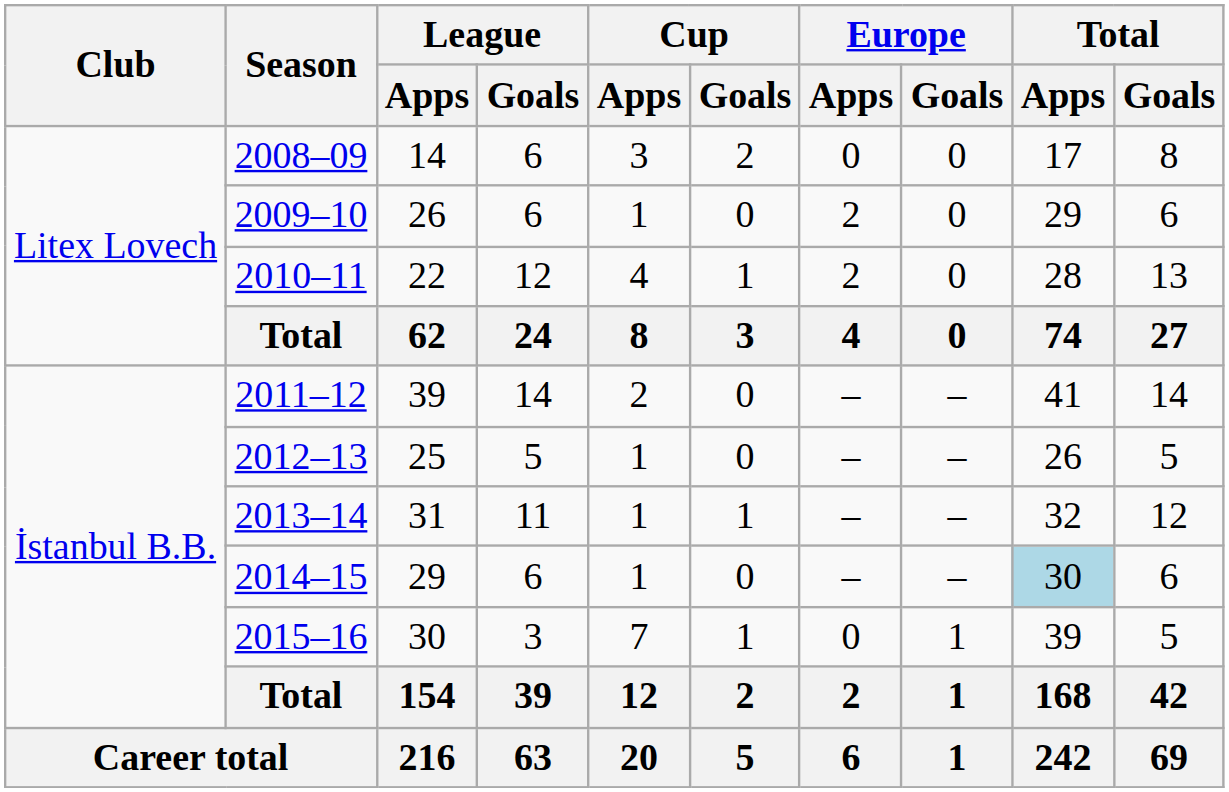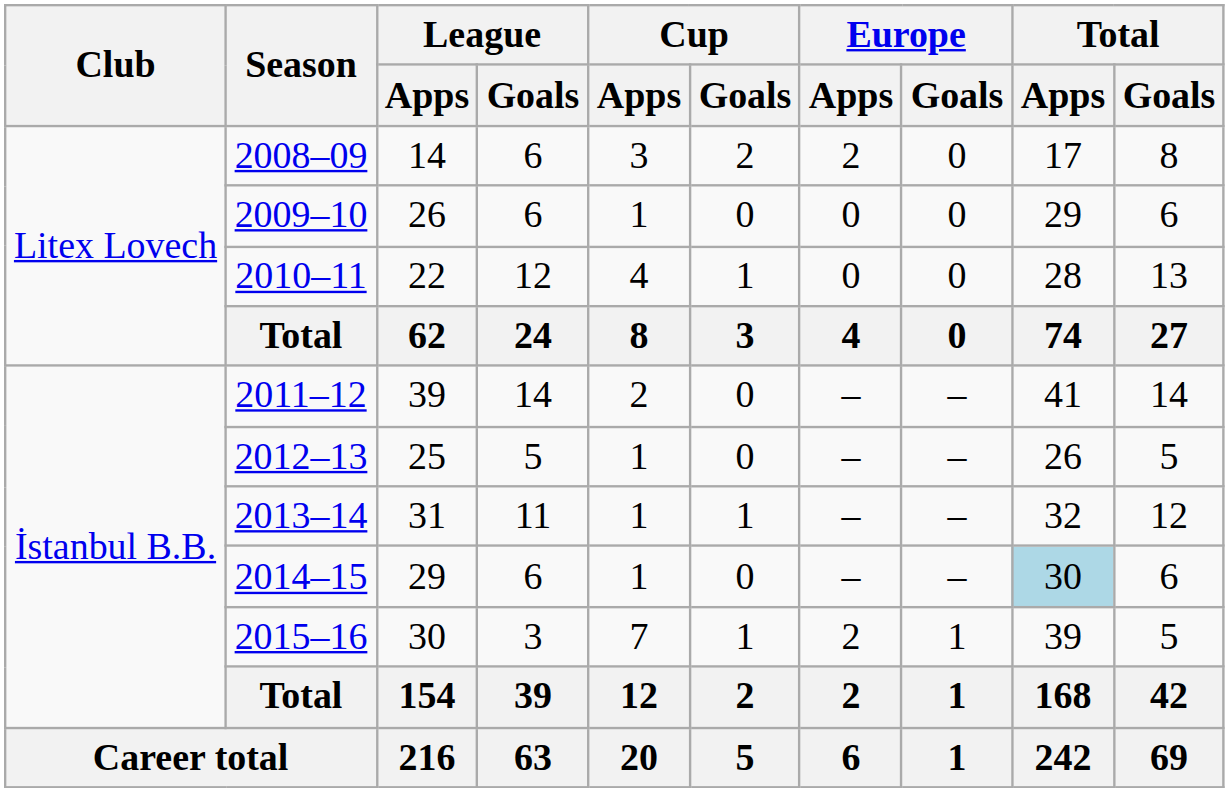 <table class="wikitable" style="text-align:center">
 <tr>
 <th rowspan="2">Club</th>
 <th rowspan="2">Season</th>
 <th colspan="2">League</th>
 <th colspan="2">Cup</th>
 <th colspan="2"><a href='#'>Europe</a></th>
 <th colspan="2">Total</th>
 </tr>
 <tr>
 <th>Apps</th>
 <th>Goals</th>
 <th>Apps</th>
 <th>Goals</th>
 <th>Apps</th>
 <th>Goals</th>
 <th>Apps</th>
 <th>Goals</th>
 </tr>
 <tr>
 <td rowspan="4"><a href='#'>Litex Lovech</a></td>
 <td><a href='#'>2008–09</a></td>
 <td>14</td>
 <td>6</td>
 <td>3</td>
 <td>2</td>
-<td>0</td>
+<td>2</td>
 <td>0</td>
 <td>17</td>
 <td>8</td>
 </tr>
 <tr>
 <td><a href='#'>2009–10</a></td>
 <td>26</td>
 <td>6</td>
 <td>1</td>
 <td>0</td>
-<td>2</td>
+<td>0</td>
 <td>0</td>
 <td>29</td>
 <td>6</td>
 </tr>
 <tr>
 <td><a href='#'>2010–11</a></td>
 <td>22</td>
 <td>12</td>
 <td>4</td>
 <td>1</td>
-<td>2</td>
+<td>0</td>
 <td>0</td>
 <td>28</td>
 <td>13</td>
 </tr>
 <tr>
 <th>Total</th>
 <th>62</th>
 <th>24</th>
 <th>8</th>
 <th>3</th>
 <th>4</th>
 <th>0</th>
 <th>74</th>
 <th>27</th>
 </tr>
 <tr>
 <td rowspan="6"><a href='#'>İstanbul B.B.</a></td>
 <td><a href='#'>2011–12</a></td>
 <td>39</td>
 <td>14</td>
 <td>2</td>
 <td>0</td>
 <td>–</td>
 <td>–</td>
 <td>41</td>
 <td>14</td>
 </tr>
 <tr>
 <td><a href='#'>2012–13</a></td>
 <td>25</td>
 <td>5</td>
 <td>1</td>
 <td>0</td>
 <td>–</td>
 <td>–</td>
 <td>26</td>
 <td>5</td>
 </tr>
 <tr>
 <td><a href='#'>2013–14</a></td>
 <td>31</td>
 <td>11</td>
 <td>1</td>
 <td>1</td>
 <td>–</td>
 <td>–</td>
 <td>32</td>
 <td>12</td>
 </tr>
 <tr>
 <td><a href='#'>2014–15</a></td>
 <td>29</td>
 <td>6</td>
 <td>1</td>
 <td>0</td>
 <td>–</td>
 <td>–</td>
 <td style="background: lightblue;">30</td>
 <td>6</td>
 </tr>
 <tr>
 <td><a href='#'>2015–16</a></td>
 <td>30</td>
 <td>3</td>
 <td>7</td>
 <td>1</td>
-<td>0</td>
+<td>2</td>
 <td>1</td>
 <td>39</td>
 <td>5</td>
 </tr>
 <tr>
 <th>Total</th>
 <th>154</th>
 <th>39</th>
 <th>12</th>
 <th>2</th>
 <th>2</th>
 <th>1</th>
 <th>168</th>
 <th>42</th>
 </tr>
 <tr>
 <th colspan="2">Career total</th>
 <th>216</th>
 <th>63</th>
 <th>20</th>
 <th>5</th>
 <th>6</th>
 <th>1</th>
 <th>242</th>
 <th>69</th>
 </tr>
 </table>
